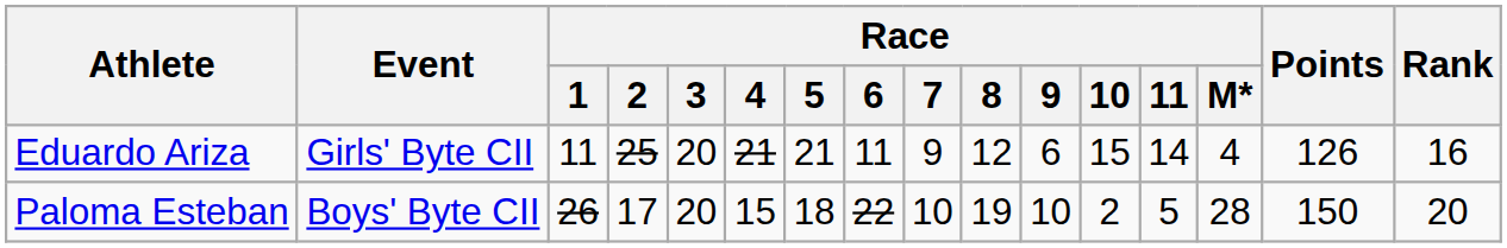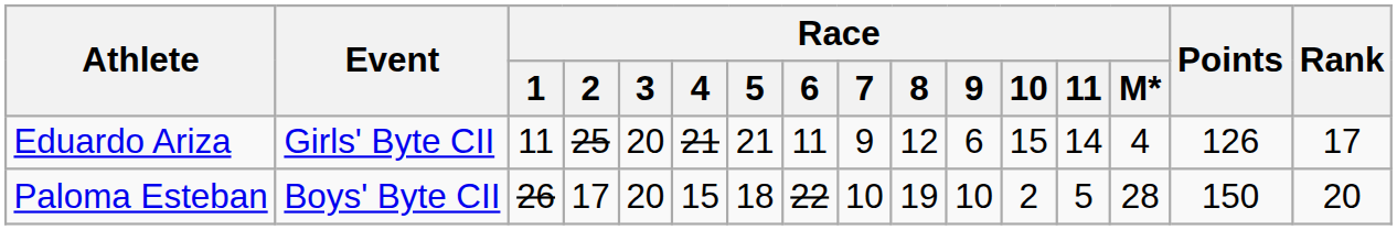 <table class="wikitable" border="1" style="font-size:90%">
 <tr>
 <th rowspan=2>Athlete</th>
 <th rowspan=2>Event</th>
 <th colspan=12>Race</th>
 <th rowspan=2>Points</th>
 <th rowspan=2>Rank</th>
 </tr>
 <tr>
 <th>1</th>
 <th>2</th>
 <th>3</th>
 <th>4</th>
 <th>5</th>
 <th>6</th>
 <th>7</th>
 <th>8</th>
 <th>9</th>
 <th>10</th>
 <th>11</th>
 <th>M*</th>
 </tr>
 <tr>
 <td><a href='#'>Eduardo Ariza</a></td>
 <td><a href='#'>Girls' Byte CII</a></td>
 <td align=center>11</td>
 <td align=center><s>25</s></td>
 <td align=center>20</td>
 <td align=center><s>21</s></td>
 <td align=center>21</td>
 <td align=center>11</td>
 <td align=center>9</td>
 <td align=center>12</td>
 <td align=center>6</td>
 <td align=center>15</td>
 <td align=center>14</td>
 <td align=center>4</td>
 <td align=center>126</td>
-<td align=center>16</td>
+<td align=center>17</td>
 </tr>
 <tr>
 <td><a href='#'>Paloma Esteban</a></td>
 <td><a href='#'>Boys' Byte CII</a></td>
 <td align=center><s>26</s></td>
 <td align=center>17</td>
 <td align=center>20</td>
 <td align=center>15</td>
 <td align=center>18</td>
 <td align=center><s>22</s></td>
 <td align=center>10</td>
 <td align=center>19</td>
 <td align=center>10</td>
 <td align=center>2</td>
 <td align=center>5</td>
 <td align=center>28</td>
 <td align=center>150</td>
 <td align=center>20</td>
 </tr>
 </table>
